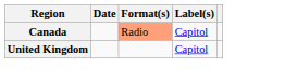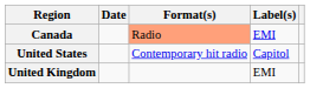 <table class="wikitable plainrowheaders">
 <tr>
 <th scope="col">Region</th>
 <th scope="col">Date</th>
 <th scope="col">Format(s)</th>
 <th scope="col">Label(s)</th>
 <th scope="col"></th>
 </tr>
 <tr>
 <th scope="row">Canada</th>
 <td></td>
 <td style="background: lightsalmon;">Radio</td>
+<td><a href='#'>EMI</a></td>
+<td></td>
+</tr>
+<tr>
+<th scope="row">United States</th>
+<td></td>
+<td><a href='#'>Contemporary hit radio</a></td>
 <td><a href='#'>Capitol</a></td>
 <td></td>
 </tr>
 <tr>
 <th scope="row">United Kingdom</th>
 <td></td>
 <td></td>
-<td><a href='#'>Capitol</a></td>
+<td>EMI</td>
 <td></td>
 </tr>
 </table>
